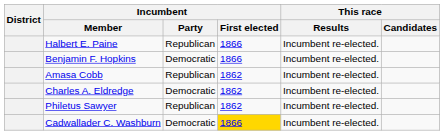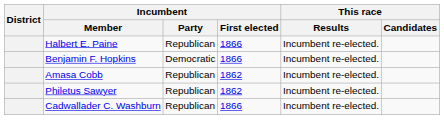 <table class=wikitable>
 <tr>
 <th rowspan=2>District</th>
 <th colspan=3>Incumbent</th>
 <th colspan=2>This race</th>
 </tr>
 <tr>
 <th>Member</th>
 <th>Party</th>
 <th>First elected</th>
 <th>Results</th>
 <th>Candidates</th>
 </tr>
 <tr>
 <th></th>
 <td><a href='#'>Halbert E. Paine</a></td>
 <td>Republican</td>
 <td><a href='#'>1866</a></td>
 <td>Incumbent re-elected.</td>
 <td nowrap></td>
 </tr>
 <tr>
 <th></th>
 <td><a href='#'>Benjamin F. Hopkins</a></td>
 <td>Democratic</td>
 <td><a href='#'>1866</a></td>
 <td>Incumbent re-elected.</td>
 <td nowrap></td>
 </tr>
 <tr>
 <th></th>
 <td><a href='#'>Amasa Cobb</a></td>
 <td>Republican</td>
 <td><a href='#'>1862</a></td>
 <td>Incumbent re-elected.</td>
 <td nowrap></td>
 </tr>
 <tr>
 <th></th>
-<td><a href='#'>Charles A. Eldredge</a></td>
-<td>Democratic</td>
-<td><a href='#'>1862</a></td>
-<td>Incumbent re-elected.</td>
-<td nowrap></td>
-</tr>
-<tr>
-<th></th>
 <td><a href='#'>Philetus Sawyer</a></td>
 <td>Republican</td>
 <td><a href='#'>1862</a></td>
 <td>Incumbent re-elected.</td>
 <td nowrap></td>
 </tr>
 <tr>
 <th></th>
 <td><a href='#'>Cadwallader C. Washburn</a></td>
-<td>Democratic</td>
-<td style="background: gold;"><a href='#'>1866</a></td>
+<td>Republican</td>
+<td><a href='#'>1866</a></td>
 <td>Incumbent re-elected.</td>
 <td nowrap></td>
 </tr>
 </table>
